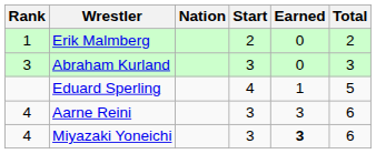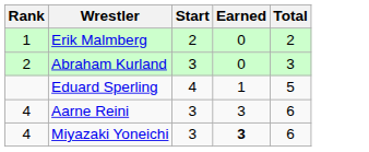 <table class="wikitable sortable" style="text-align:center;">
 <tr>
 <th>Rank</th>
 <th>Wrestler</th>
-<th>Nation</th>
 <th>Start</th>
 <th>Earned</th>
 <th>Total</th>
 </tr>
 <tr style="background:#cfc;">
 <td>1</td>
 <td align=left><a href='#'>Erik Malmberg</a></td>
-<td align=left></td>
 <td>2</td>
 <td>0</td>
 <td>2</td>
 </tr>
 <tr style="background:#cfc;">
-<td>3</td>
+<td>2</td>
 <td align=left><a href='#'>Abraham Kurland</a></td>
-<td align=left></td>
 <td>3</td>
 <td>0</td>
 <td>3</td>
 </tr>
 <tr>
 <td></td>
 <td align=left><a href='#'>Eduard Sperling</a></td>
-<td align=left></td>
 <td>4</td>
 <td>1</td>
 <td>5</td>
 </tr>
 <tr>
 <td>4</td>
 <td align=left><a href='#'>Aarne Reini</a></td>
-<td align=left></td>
 <td>3</td>
 <td>3</td>
 <td>6</td>
 </tr>
 <tr>
 <td>4</td>
 <td align=left><a href='#'>Miyazaki Yoneichi</a></td>
-<td align=left></td>
 <td>3</td>
 <td><strong>3</strong></td>
 <td>6</td>
 </tr>
 </table>
